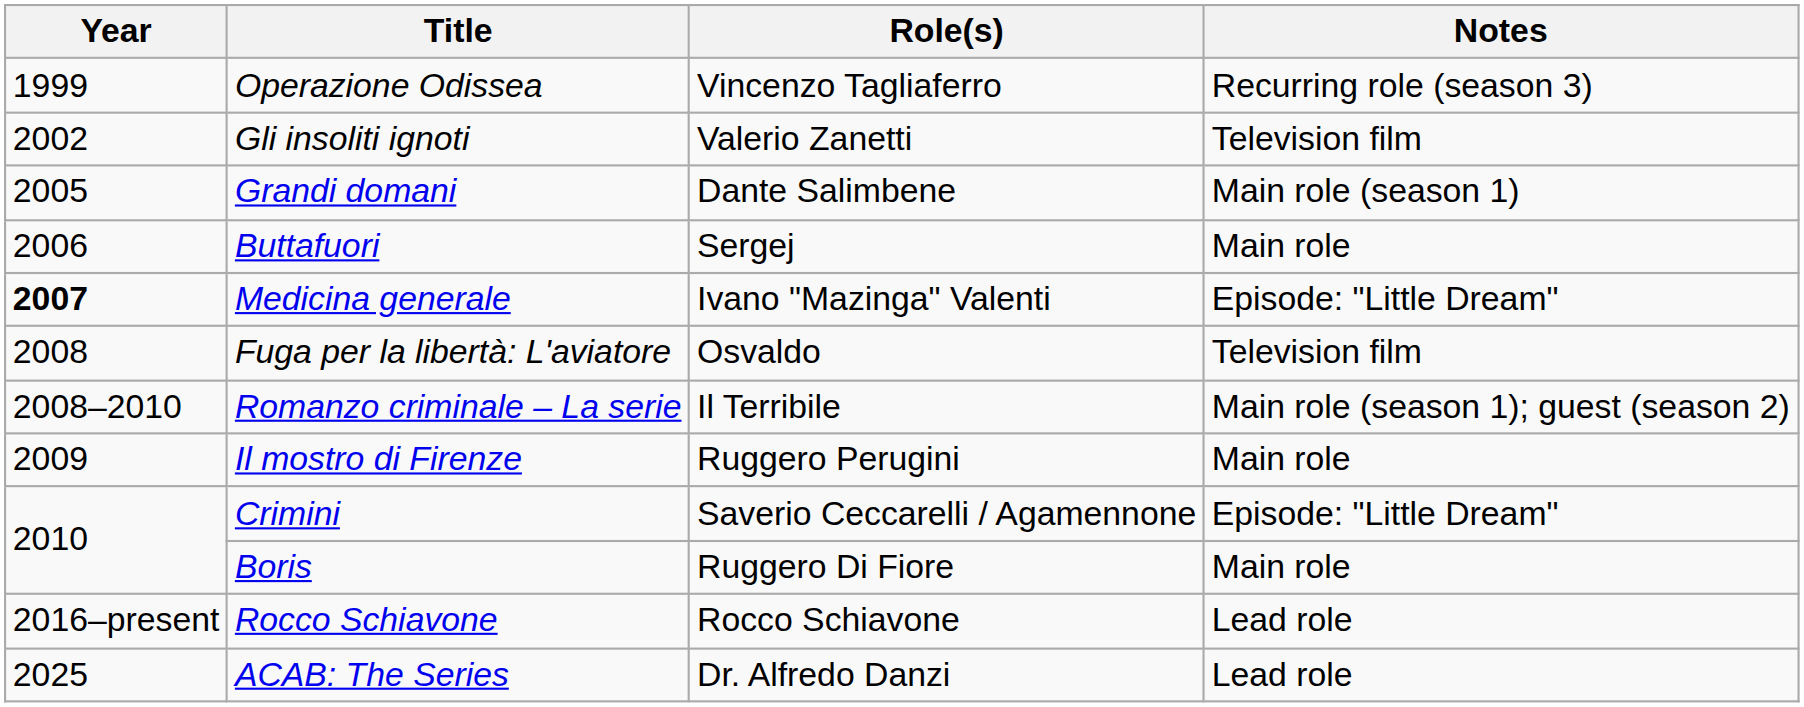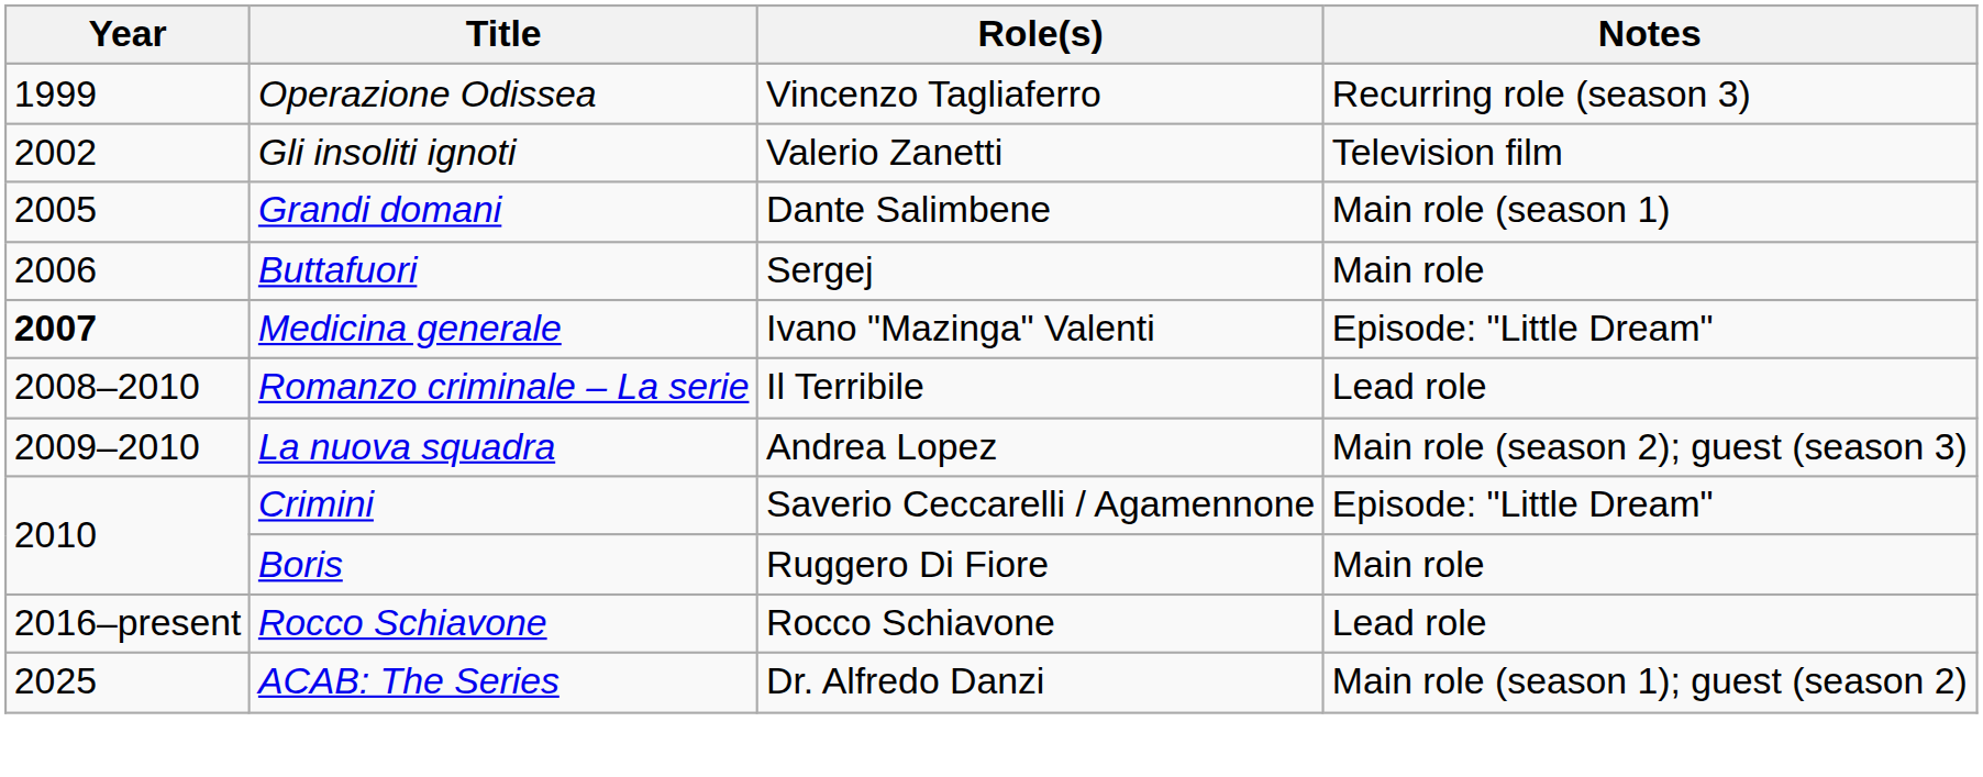 <table class="wikitable plainrowheaders sortable">
 <tr>
 <th scope="col">Year</th>
 <th scope="col">Title</th>
 <th scope="col">Role(s)</th>
 <th scope="col" class="unsortable">Notes</th>
 </tr>
 <tr>
 <td>1999</td>
 <td><em>Operazione Odissea</em></td>
 <td>Vincenzo Tagliaferro</td>
 <td>Recurring role (season 3)</td>
 </tr>
 <tr>
 <td>2002</td>
 <td><em>Gli insoliti ignoti</em></td>
 <td>Valerio Zanetti</td>
 <td>Television film</td>
 </tr>
 <tr>
 <td>2005</td>
 <td><em><a href='#'>Grandi domani</a></em></td>
 <td>Dante Salimbene</td>
 <td>Main role (season 1)</td>
 </tr>
 <tr>
 <td>2006</td>
 <td><em><a href='#'>Buttafuori</a></em></td>
 <td>Sergej</td>
 <td>Main role</td>
 </tr>
 <tr>
 <td><strong>2007</strong></td>
 <td><em><a href='#'>Medicina generale</a></em></td>
 <td>Ivano "Mazinga" Valenti</td>
 <td>Episode: "Little Dream"</td>
 </tr>
 <tr>
-<td>2008</td>
-<td><em>Fuga per la libertà: L'aviatore</em></td>
-<td>Osvaldo</td>
-<td>Television film</td>
-</tr>
-<tr>
 <td>2008–2010</td>
 <td><em><a href='#'>Romanzo criminale – La serie</a></em></td>
 <td>Il Terribile</td>
-<td>Main role (season 1); guest (season 2)</td>
+<td>Lead role</td>
 </tr>
 <tr>
-<td>2009</td>
-<td><em><a href='#'>Il mostro di Firenze</a></em></td>
-<td>Ruggero Perugini</td>
-<td>Main role</td>
+<td>2009–2010</td>
+<td><em><a href='#'>La nuova squadra</a></em></td>
+<td>Andrea Lopez</td>
+<td>Main role (season 2); guest (season 3)</td>
 </tr>
 <tr>
 <td rowspan="2">2010</td>
 <td><em><a href='#'>Crimini</a></em></td>
 <td>Saverio Ceccarelli / Agamennone</td>
 <td>Episode: "Little Dream"</td>
 </tr>
 <tr>
 <td><em><a href='#'>Boris</a></em></td>
 <td>Ruggero Di Fiore</td>
 <td>Main role</td>
 </tr>
 <tr>
 <td>2016–present</td>
 <td><em><a href='#'>Rocco Schiavone</a></em></td>
 <td>Rocco Schiavone</td>
 <td>Lead role</td>
 </tr>
 <tr>
 <td>2025</td>
 <td><em><a href='#'>ACAB: The Series</a></em></td>
 <td>Dr. Alfredo Danzi</td>
-<td>Lead role</td>
+<td>Main role (season 1); guest (season 2)</td>
 </tr>
 </table>
